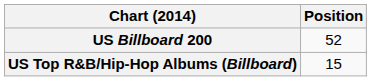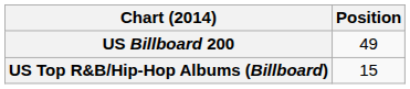 <table class="wikitable sortable plainrowheaders" style="text-align:center">
 <tr>
 <th scope="col">Chart (2014)</th>
 <th scope="col">Position</th>
 </tr>
 <tr>
 <th scope="row">US <em>Billboard</em> 200</th>
-<td>52</td>
+<td>49</td>
 </tr>
 <tr>
 <th scope="row">US Top R&B/Hip-Hop Albums (<em>Billboard</em>)</th>
 <td>15</td>
 </tr>
 </table>
